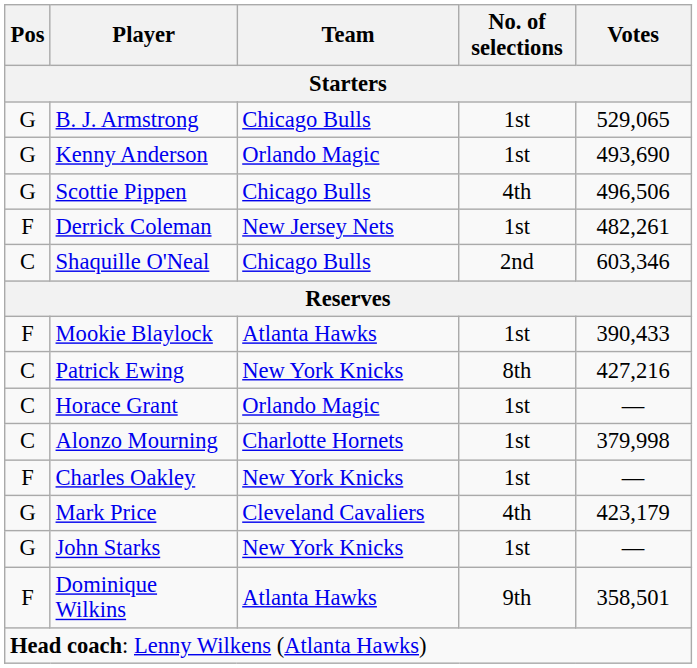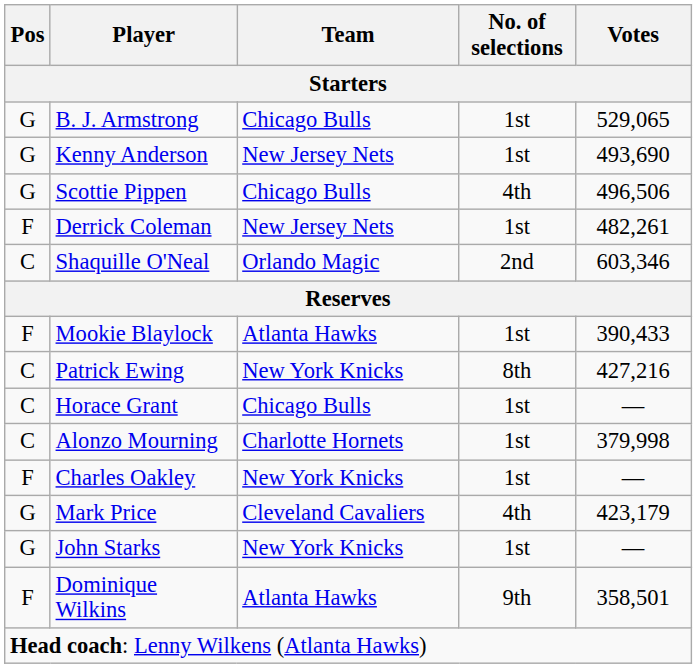 <table class="wikitable" style="text-align:center">
 <tr>
 <th scope="col" style="width:25px;">Pos</th>
 <th scope="col" style="width:125px;">Player</th>
 <th scope="col" style="width:150px;">Team</th>
 <th scope="col" style="width:75px;">No. of selections</th>
 <th scope="col" style="width:75px;">Votes</th>
 </tr>
 <tr>
 <th scope="col" colspan="5">Starters</th>
 </tr>
 <tr>
 <td>G</td>
 <td style="text-align:left"><a href='#'>B. J. Armstrong</a></td>
 <td style="text-align:left"><a href='#'>Chicago Bulls</a></td>
 <td>1st</td>
 <td>529,065</td>
 </tr>
 <tr>
 <td>G</td>
 <td style="text-align:left"><a href='#'>Kenny Anderson</a></td>
-<td style="text-align:left"><a href='#'>Orlando Magic</a></td>
+<td style="text-align:left"><a href='#'>New Jersey Nets</a></td>
 <td>1st</td>
 <td>493,690</td>
 </tr>
 <tr>
 <td>G</td>
 <td style="text-align:left"><a href='#'>Scottie Pippen</a></td>
 <td style="text-align:left"><a href='#'>Chicago Bulls</a></td>
 <td>4th</td>
 <td>496,506</td>
 </tr>
 <tr>
 <td>F</td>
 <td style="text-align:left"><a href='#'>Derrick Coleman</a></td>
 <td style="text-align:left"><a href='#'>New Jersey Nets</a></td>
 <td>1st</td>
 <td>482,261</td>
 </tr>
 <tr>
 <td>C</td>
 <td style="text-align:left"><a href='#'>Shaquille O'Neal</a></td>
-<td style="text-align:left"><a href='#'>Chicago Bulls</a></td>
+<td style="text-align:left"><a href='#'>Orlando Magic</a></td>
 <td>2nd</td>
 <td>603,346</td>
 </tr>
 <tr>
 <th colspan="5">Reserves</th>
 </tr>
 <tr>
 <td>F</td>
 <td style="text-align:left"><a href='#'>Mookie Blaylock</a></td>
 <td style="text-align:left"><a href='#'>Atlanta Hawks</a></td>
 <td>1st</td>
 <td>390,433</td>
 </tr>
 <tr>
 <td>C</td>
 <td style="text-align:left"><a href='#'>Patrick Ewing</a></td>
 <td style="text-align:left"><a href='#'>New York Knicks</a></td>
 <td>8th</td>
 <td>427,216</td>
 </tr>
 <tr>
 <td>C</td>
 <td style="text-align:left"><a href='#'>Horace Grant</a></td>
-<td style="text-align:left"><a href='#'>Orlando Magic</a></td>
+<td style="text-align:left"><a href='#'>Chicago Bulls</a></td>
 <td>1st</td>
 <td>—</td>
 </tr>
 <tr>
 <td>C</td>
 <td style="text-align:left"><a href='#'>Alonzo Mourning</a></td>
 <td style="text-align:left"><a href='#'>Charlotte Hornets</a></td>
 <td>1st</td>
 <td>379,998</td>
 </tr>
 <tr>
 <td>F</td>
 <td style="text-align:left"><a href='#'>Charles Oakley</a></td>
 <td style="text-align:left"><a href='#'>New York Knicks</a></td>
 <td>1st</td>
 <td>—</td>
 </tr>
 <tr>
 <td>G</td>
 <td style="text-align:left"><a href='#'>Mark Price</a></td>
 <td style="text-align:left"><a href='#'>Cleveland Cavaliers</a></td>
 <td>4th</td>
 <td>423,179</td>
 </tr>
 <tr>
 <td>G</td>
 <td style="text-align:left"><a href='#'>John Starks</a></td>
 <td style="text-align:left"><a href='#'>New York Knicks</a></td>
 <td>1st</td>
 <td>—</td>
 </tr>
 <tr>
 <td>F</td>
 <td style="text-align:left"><a href='#'>Dominique Wilkins</a></td>
 <td style="text-align:left"><a href='#'>Atlanta Hawks</a></td>
 <td>9th</td>
 <td>358,501</td>
 </tr>
 <tr>
 <td style="text-align:left" colspan="5"><strong>Head coach</strong>: <a href='#'>Lenny Wilkens</a> (<a href='#'>Atlanta Hawks</a>)</td>
 </tr>
 </table>
